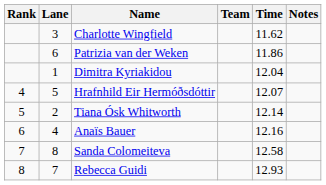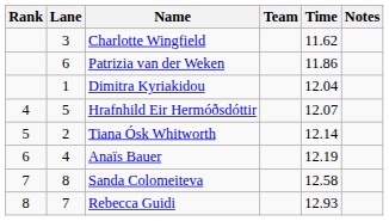 <table class="wikitable sortable" style="text-align:center">
 <tr>
 <th>Rank</th>
 <th>Lane</th>
 <th>Name</th>
 <th>Team</th>
 <th>Time</th>
 <th>Notes</th>
 </tr>
 <tr>
 <td></td>
 <td>3</td>
 <td align="left"><a href='#'>Charlotte Wingfield</a></td>
 <td align=left></td>
 <td>11.62</td>
 <td></td>
 </tr>
 <tr>
 <td></td>
 <td>6</td>
 <td align="left"><a href='#'>Patrizia van der Weken</a></td>
 <td align=left></td>
 <td>11.86</td>
 <td></td>
 </tr>
 <tr>
 <td></td>
 <td>1</td>
 <td align="left"><a href='#'>Dimitra Kyriakidou</a></td>
 <td align=left></td>
 <td>12.04</td>
 <td></td>
 </tr>
 <tr>
 <td>4</td>
 <td>5</td>
 <td align="left"><a href='#'>Hrafnhild Eir Hermóðsdóttir</a></td>
 <td align=left></td>
 <td>12.07</td>
 <td></td>
 </tr>
 <tr>
 <td>5</td>
 <td>2</td>
 <td align="left"><a href='#'>Tiana Ósk Whitworth</a></td>
 <td align=left></td>
 <td>12.14</td>
 <td></td>
 </tr>
 <tr>
 <td>6</td>
 <td>4</td>
 <td align="left"><a href='#'>Anaïs Bauer</a></td>
 <td align=left></td>
-<td>12.16</td>
+<td>12.19</td>
 <td></td>
 </tr>
 <tr>
 <td>7</td>
 <td>8</td>
 <td align="left"><a href='#'>Sanda Colomeiteva</a></td>
 <td align=left></td>
 <td>12.58</td>
 <td></td>
 </tr>
 <tr>
 <td>8</td>
 <td>7</td>
 <td align="left"><a href='#'>Rebecca Guidi</a></td>
 <td align=left></td>
 <td>12.93</td>
 <td></td>
 </tr>
 </table>
